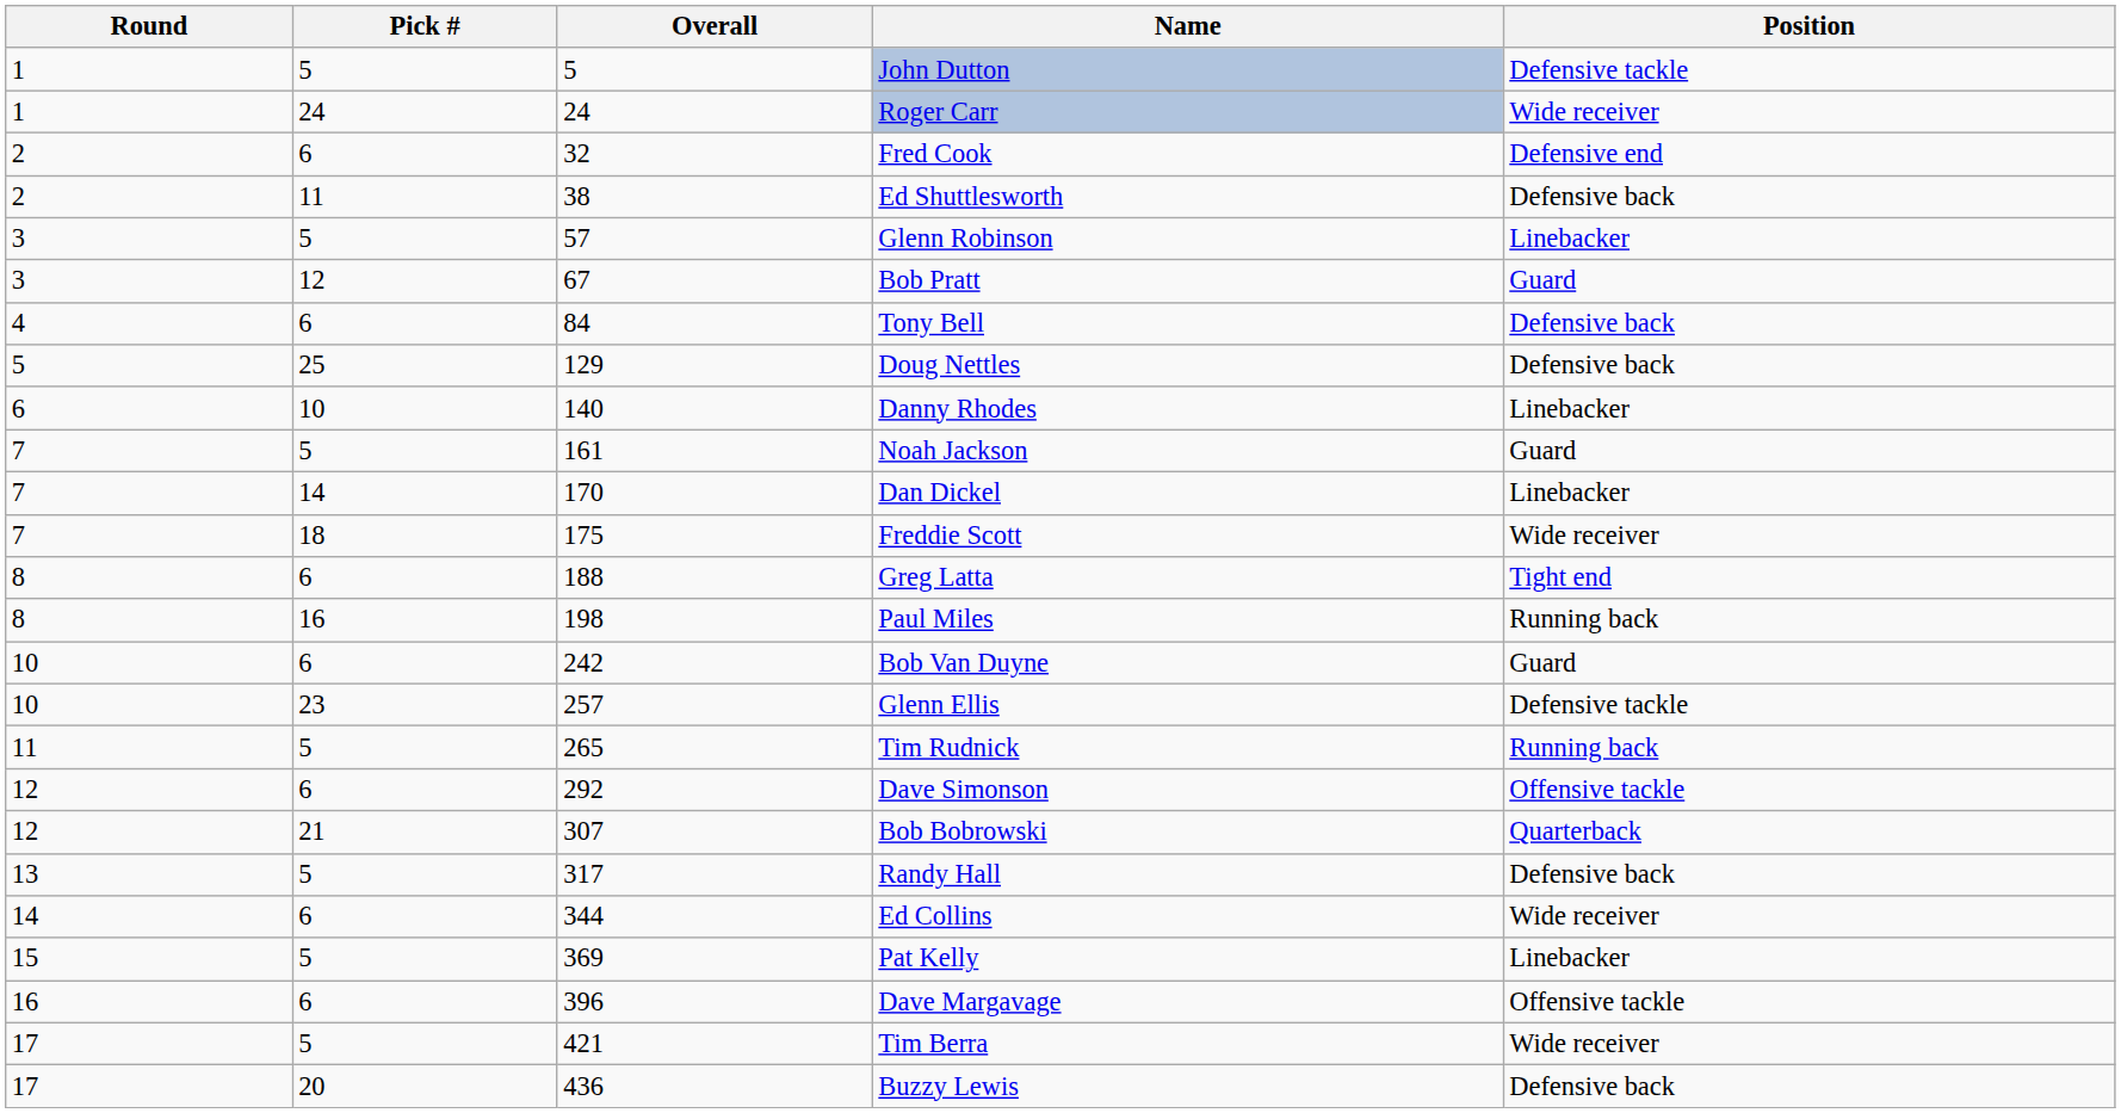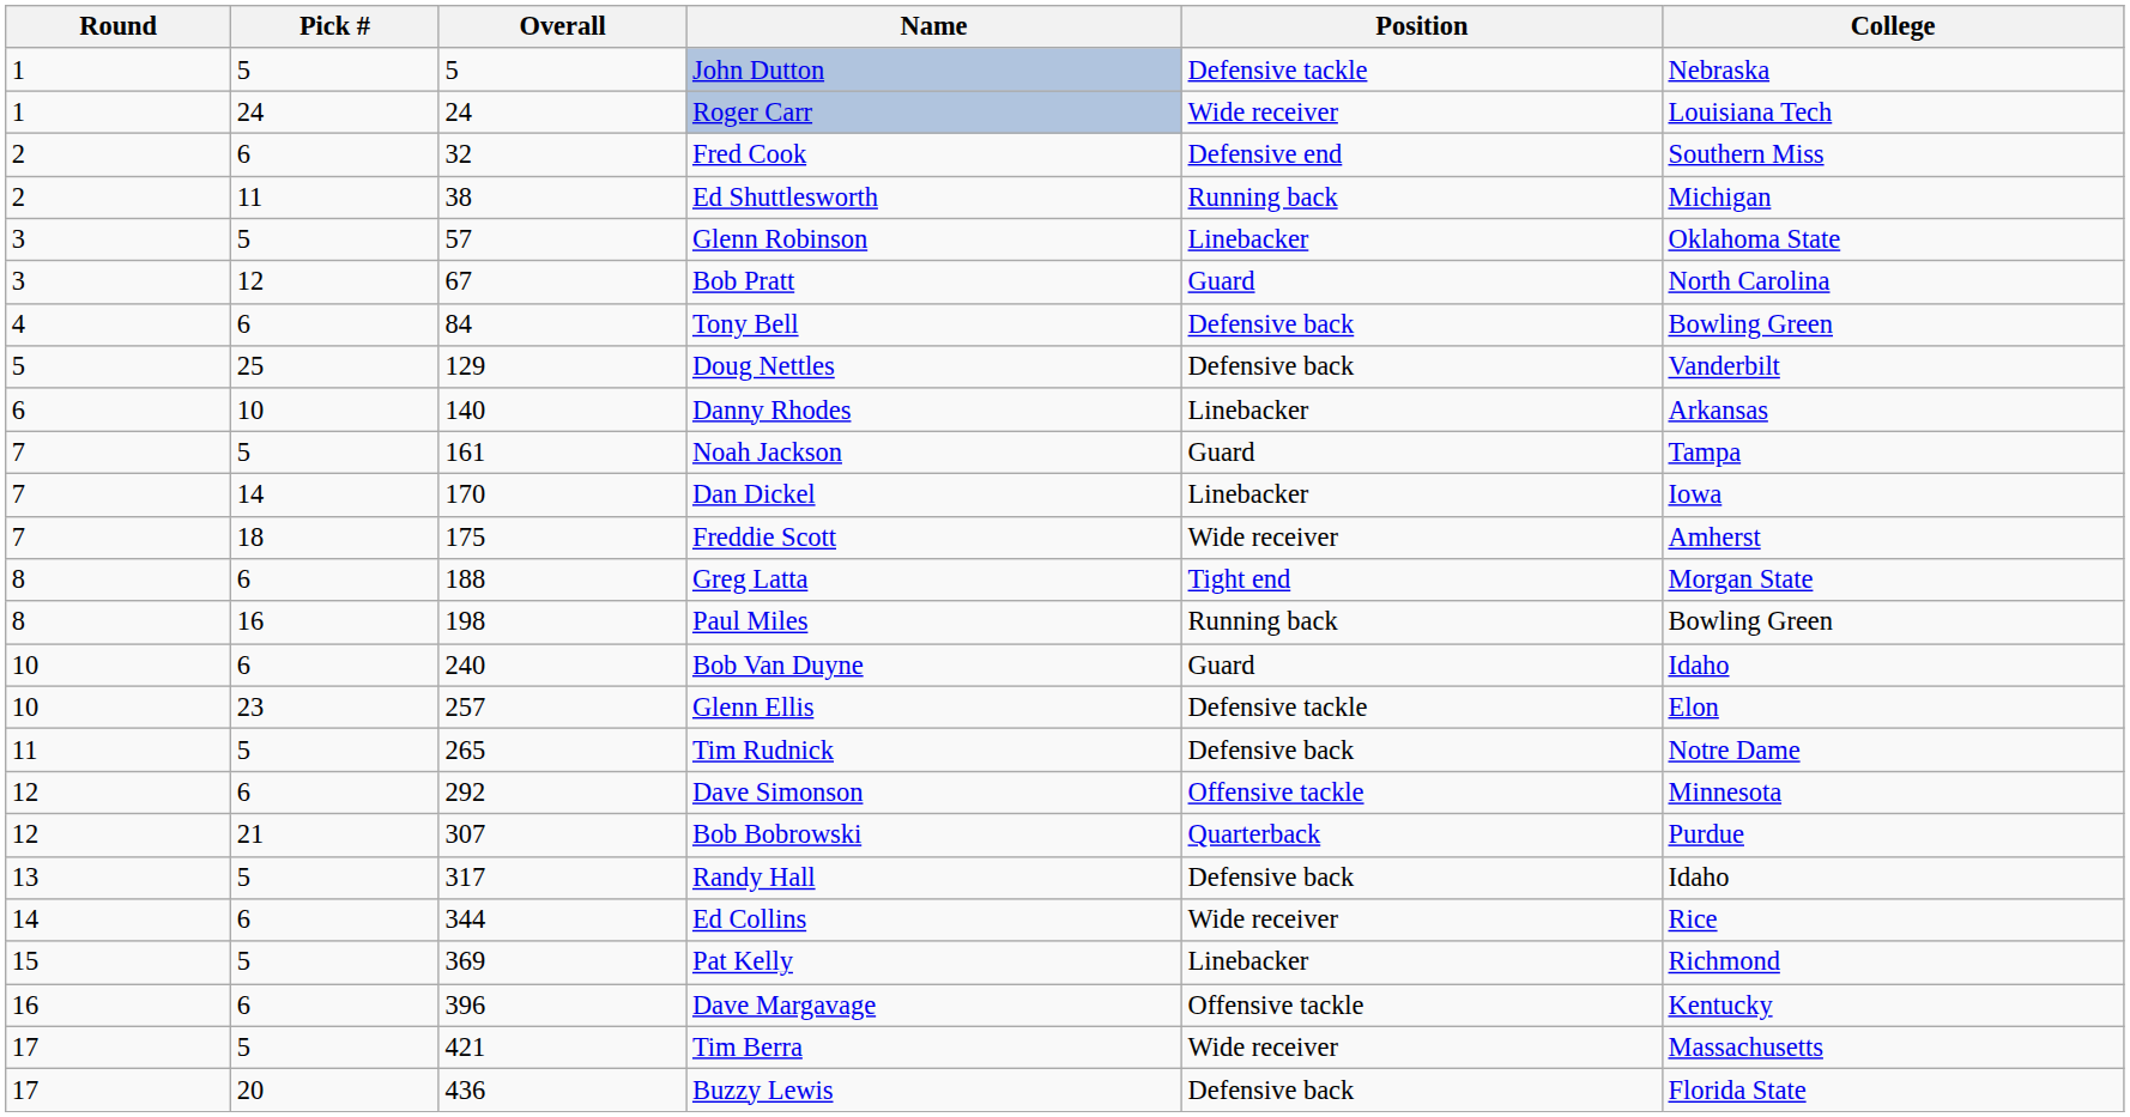 <table class="wikitable sortable sortable" style="width: 100%">
 <tr>
 <th>Round</th>
 <th>Pick #</th>
 <th>Overall</th>
 <th>Name</th>
 <th>Position</th>
+<th>College</th>
 </tr>
 <tr>
 <td>1</td>
 <td>5</td>
 <td>5</td>
 <td bgcolor=lightsteelblue><a href='#'>John Dutton</a></td>
 <td><a href='#'>Defensive tackle</a></td>
+<td><a href='#'>Nebraska</a></td>
 </tr>
 <tr>
 <td>1</td>
 <td>24</td>
 <td>24</td>
 <td bgcolor=lightsteelblue><a href='#'>Roger Carr</a></td>
 <td><a href='#'>Wide receiver</a></td>
+<td><a href='#'>Louisiana Tech</a></td>
 </tr>
 <tr>
 <td>2</td>
 <td>6</td>
 <td>32</td>
 <td><a href='#'>Fred Cook</a></td>
 <td><a href='#'>Defensive end</a></td>
+<td><a href='#'>Southern Miss</a></td>
 </tr>
 <tr>
 <td>2</td>
 <td>11</td>
 <td>38</td>
 <td><a href='#'>Ed Shuttlesworth</a></td>
-<td>Defensive back</td>
+<td><a href='#'>Running back</a></td>
+<td><a href='#'>Michigan</a></td>
 </tr>
 <tr>
 <td>3</td>
 <td>5</td>
 <td>57</td>
 <td><a href='#'>Glenn Robinson</a></td>
 <td><a href='#'>Linebacker</a></td>
+<td><a href='#'>Oklahoma State</a></td>
 </tr>
 <tr>
 <td>3</td>
 <td>12</td>
 <td>67</td>
 <td><a href='#'>Bob Pratt</a></td>
 <td><a href='#'>Guard</a></td>
+<td><a href='#'>North Carolina</a></td>
 </tr>
 <tr>
 <td>4</td>
 <td>6</td>
 <td>84</td>
 <td><a href='#'>Tony Bell</a></td>
 <td><a href='#'>Defensive back</a></td>
+<td><a href='#'>Bowling Green</a></td>
 </tr>
 <tr>
 <td>5</td>
 <td>25</td>
 <td>129</td>
 <td><a href='#'>Doug Nettles</a></td>
 <td>Defensive back</td>
+<td><a href='#'>Vanderbilt</a></td>
 </tr>
 <tr>
 <td>6</td>
 <td>10</td>
 <td>140</td>
 <td><a href='#'>Danny Rhodes</a></td>
 <td>Linebacker</td>
+<td><a href='#'>Arkansas</a></td>
 </tr>
 <tr>
 <td>7</td>
 <td>5</td>
 <td>161</td>
 <td><a href='#'>Noah Jackson</a></td>
 <td>Guard</td>
+<td><a href='#'>Tampa</a></td>
 </tr>
 <tr>
 <td>7</td>
 <td>14</td>
 <td>170</td>
 <td><a href='#'>Dan Dickel</a></td>
 <td>Linebacker</td>
+<td><a href='#'>Iowa</a></td>
 </tr>
 <tr>
 <td>7</td>
 <td>18</td>
 <td>175</td>
 <td><a href='#'>Freddie Scott</a></td>
 <td>Wide receiver</td>
+<td><a href='#'>Amherst</a></td>
 </tr>
 <tr>
 <td>8</td>
 <td>6</td>
 <td>188</td>
 <td><a href='#'>Greg Latta</a></td>
 <td><a href='#'>Tight end</a></td>
+<td><a href='#'>Morgan State</a></td>
 </tr>
 <tr>
 <td>8</td>
 <td>16</td>
 <td>198</td>
 <td><a href='#'>Paul Miles</a></td>
 <td>Running back</td>
+<td>Bowling Green</td>
 </tr>
 <tr>
 <td>10</td>
 <td>6</td>
-<td>242</td>
+<td>240</td>
 <td><a href='#'>Bob Van Duyne</a></td>
 <td>Guard</td>
+<td><a href='#'>Idaho</a></td>
 </tr>
 <tr>
 <td>10</td>
 <td>23</td>
 <td>257</td>
 <td><a href='#'>Glenn Ellis</a></td>
 <td>Defensive tackle</td>
+<td><a href='#'>Elon</a></td>
 </tr>
 <tr>
 <td>11</td>
 <td>5</td>
 <td>265</td>
 <td><a href='#'>Tim Rudnick</a></td>
-<td><a href='#'>Running back</a></td>
+<td>Defensive back</td>
+<td><a href='#'>Notre Dame</a></td>
 </tr>
 <tr>
 <td>12</td>
 <td>6</td>
 <td>292</td>
 <td><a href='#'>Dave Simonson</a></td>
 <td><a href='#'>Offensive tackle</a></td>
+<td><a href='#'>Minnesota</a></td>
 </tr>
 <tr>
 <td>12</td>
 <td>21</td>
 <td>307</td>
 <td><a href='#'>Bob Bobrowski</a></td>
 <td><a href='#'>Quarterback</a></td>
+<td><a href='#'>Purdue</a></td>
 </tr>
 <tr>
 <td>13</td>
 <td>5</td>
 <td>317</td>
 <td><a href='#'>Randy Hall</a></td>
 <td>Defensive back</td>
+<td>Idaho</td>
 </tr>
 <tr>
 <td>14</td>
 <td>6</td>
 <td>344</td>
 <td><a href='#'>Ed Collins</a></td>
 <td>Wide receiver</td>
+<td><a href='#'>Rice</a></td>
 </tr>
 <tr>
 <td>15</td>
 <td>5</td>
 <td>369</td>
 <td><a href='#'>Pat Kelly</a></td>
 <td>Linebacker</td>
+<td><a href='#'>Richmond</a></td>
 </tr>
 <tr>
 <td>16</td>
 <td>6</td>
 <td>396</td>
 <td><a href='#'>Dave Margavage</a></td>
 <td>Offensive tackle</td>
+<td><a href='#'>Kentucky</a></td>
 </tr>
 <tr>
 <td>17</td>
 <td>5</td>
 <td>421</td>
 <td><a href='#'>Tim Berra</a></td>
 <td>Wide receiver</td>
+<td><a href='#'>Massachusetts</a></td>
 </tr>
 <tr>
 <td>17</td>
 <td>20</td>
 <td>436</td>
 <td><a href='#'>Buzzy Lewis</a></td>
 <td>Defensive back</td>
+<td><a href='#'>Florida State</a></td>
 </tr>
 </table>
